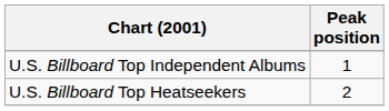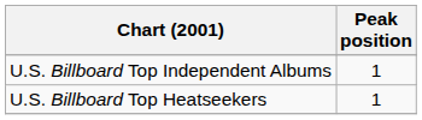 <table class="wikitable">
 <tr>
 <th>Chart (2001)</th>
 <th>Peak<br>position</th>
 </tr>
 <tr>
 </tr>
 <tr>
 </tr>
 <tr>
 <td>U.S. <em>Billboard</em> Top Independent Albums</td>
 <td align="center">1</td>
 </tr>
 <tr>
 <td>U.S. <em>Billboard</em> Top Heatseekers</td>
-<td align="center">2</td>
+<td align="center">1</td>
 </tr>
 <tr>
 </tr>
 </table>
